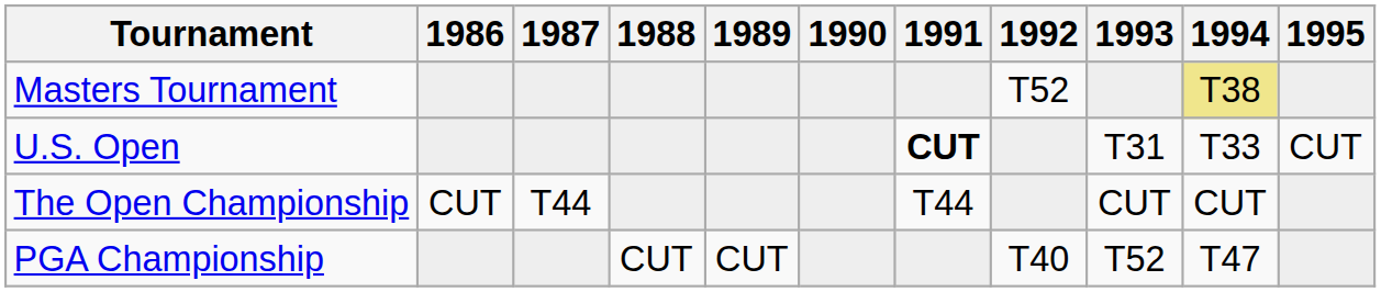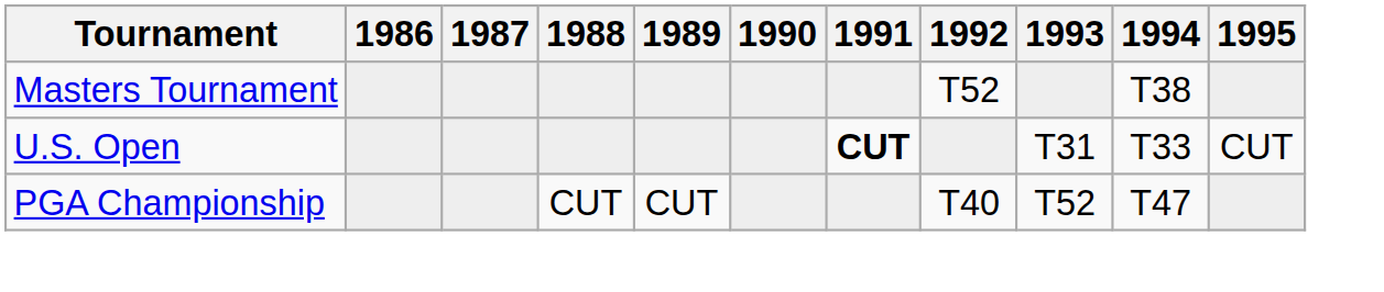 <table class="wikitable" style="font-size:95%;text-align:center;">
 <tr>
 <th>Tournament</th>
 <th>1986</th>
 <th>1987</th>
 <th>1988</th>
 <th>1989</th>
 <th>1990</th>
 <th>1991</th>
 <th>1992</th>
 <th>1993</th>
 <th>1994</th>
 <th>1995</th>
 </tr>
 <tr>
 <td align=left><a href='#'>Masters Tournament</a></td>
 <td style="background:#eeeeee;"></td>
 <td style="background:#eeeeee;"></td>
 <td style="background:#eeeeee;"></td>
 <td style="background:#eeeeee;"></td>
 <td style="background:#eeeeee;"></td>
 <td style="background:#eeeeee;"></td>
 <td>T52</td>
 <td style="background:#eeeeee;"></td>
-<td style="background: khaki;">T38</td>
+<td>T38</td>
 <td style="background:#eeeeee;"></td>
 </tr>
 <tr>
 <td align=left><a href='#'>U.S. Open</a></td>
 <td style="background:#eeeeee;"></td>
 <td style="background:#eeeeee;"></td>
 <td style="background:#eeeeee;"></td>
 <td style="background:#eeeeee;"></td>
 <td style="background:#eeeeee;"></td>
 <td><strong>CUT</strong></td>
 <td style="background:#eeeeee;"></td>
 <td>T31</td>
 <td>T33</td>
 <td>CUT</td>
 </tr>
 <tr>
-<td align=left><a href='#'>The Open Championship</a></td>
-<td>CUT</td>
-<td>T44</td>
-<td style="background:#eeeeee;"></td>
-<td style="background:#eeeeee;"></td>
-<td style="background:#eeeeee;"></td>
-<td>T44</td>
-<td style="background:#eeeeee;"></td>
-<td>CUT</td>
-<td>CUT</td>
-<td style="background:#eeeeee;"></td>
-</tr>
-<tr>
 <td align=left><a href='#'>PGA Championship</a></td>
 <td style="background:#eeeeee;"></td>
 <td style="background:#eeeeee;"></td>
 <td>CUT</td>
 <td>CUT</td>
 <td style="background:#eeeeee;"></td>
 <td style="background:#eeeeee;"></td>
 <td>T40</td>
 <td>T52</td>
 <td>T47</td>
 <td style="background:#eeeeee;"></td>
 </tr>
 </table>
